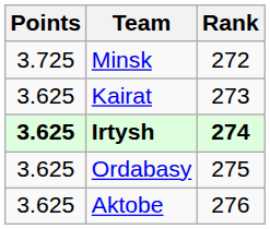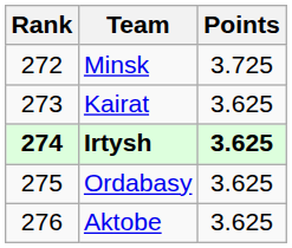 <table class="wikitable" style="text-align: center;">
 <tr>
+<th>Rank</th>
+<th>Team</th>
 <th>Points</th>
-<th>Team</th>
-<th>Rank</th>
 </tr>
 <tr>
+<td>272</td>
+<td align="left"> <a href='#'>Minsk</a></td>
 <td>3.725</td>
-<td align="left"> <a href='#'>Minsk</a></td>
-<td>272</td>
 </tr>
 <tr>
+<td>273</td>
+<td align="left"> <a href='#'>Kairat</a></td>
 <td>3.625</td>
-<td align="left"> <a href='#'>Kairat</a></td>
-<td>273</td>
 </tr>
 <tr bgcolor="#ddffdd" style="font-weight:bold">
+<td>274</td>
+<td align="left"> Irtysh</td>
 <td>3.625</td>
-<td align="left"> Irtysh</td>
-<td>274</td>
 </tr>
 <tr>
+<td>275</td>
+<td align="left"> <a href='#'>Ordabasy</a></td>
 <td>3.625</td>
-<td align="left"> <a href='#'>Ordabasy</a></td>
-<td>275</td>
 </tr>
 <tr>
+<td>276</td>
+<td align="left"> <a href='#'>Aktobe</a></td>
 <td>3.625</td>
-<td align="left"> <a href='#'>Aktobe</a></td>
-<td>276</td>
 </tr>
 </table>
